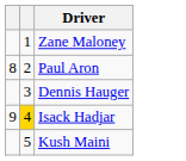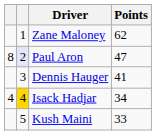 <table class="wikitable" style="font-size: 85%;">
 <tr>
 <th></th>
 <th></th>
 <th>Driver</th>
+<th>Points</th>
 </tr>
 <tr>
 <td align="left"></td>
 <td align="center">1</td>
 <td> <a href='#'>Zane Maloney</a></td>
+<td>62</td>
 </tr>
 <tr>
 <td align="left"> 8</td>
-<td align="center">2</td>
+<td align="center" style="background: lavender;">2</td>
 <td> <a href='#'>Paul Aron</a></td>
+<td>47</td>
 </tr>
 <tr>
 <td align="left"></td>
 <td align="center">3</td>
 <td> <a href='#'>Dennis Hauger</a></td>
+<td>41</td>
 </tr>
 <tr>
-<td align="left"> 9</td>
+<td align="left"> 4</td>
 <td align="center" style="background: gold;">4</td>
 <td> <a href='#'>Isack Hadjar</a></td>
+<td>34</td>
 </tr>
 <tr>
 <td align="left"></td>
 <td align="center">5</td>
 <td> <a href='#'>Kush Maini</a></td>
+<td>33</td>
 </tr>
 </table>
